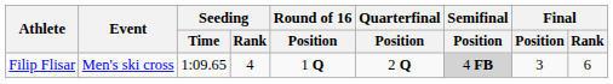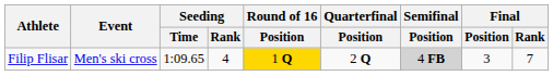 <table class="wikitable" style="font-size:90%">
 <tr>
 <th rowspan="2">Athlete</th>
 <th rowspan="2">Event</th>
 <th colspan="2">Seeding</th>
 <th>Round of 16</th>
 <th>Quarterfinal</th>
 <th>Semifinal</th>
 <th colspan=2>Final</th>
 </tr>
 <tr style="font-size:95%">
 <th>Time</th>
 <th>Rank</th>
 <th>Position</th>
 <th>Position</th>
 <th>Position</th>
 <th>Position</th>
 <th>Rank</th>
 </tr>
 <tr align=center>
 <td align=left><a href='#'>Filip Flisar</a></td>
 <td align=left><a href='#'>Men's ski cross</a></td>
 <td>1:09.65</td>
 <td>4</td>
-<td>1 <strong>Q</strong></td>
+<td style="background: gold;">1 <strong>Q</strong></td>
 <td>2 <strong>Q</strong></td>
 <td style="background: lightgrey;">4 <strong>FB</strong></td>
 <td>3</td>
-<td>6</td>
+<td>7</td>
 </tr>
 </table>
